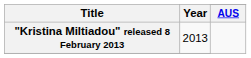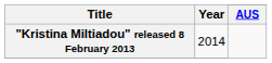 <table class="wikitable plainrowheaders" style="text-align:center;" border="1">
 <tr>
 <th scope="col" rowspan="2" style="width:15em;">Title</th>
 <th scope="col" rowspan="2">Year</th>
 </tr>
 <tr>
 <th scope="col" style="width:3em;font-size:90%;"><a href='#'>AUS</a><br></th>
 </tr>
 <tr>
 <th scope="row">"Kristina Miltiadou"  <small>released 8 February 2013 </small></th>
-<td>2013</td>
+<td>2014</td>
 </tr>
 <tr>
 </tr>
 </table>
